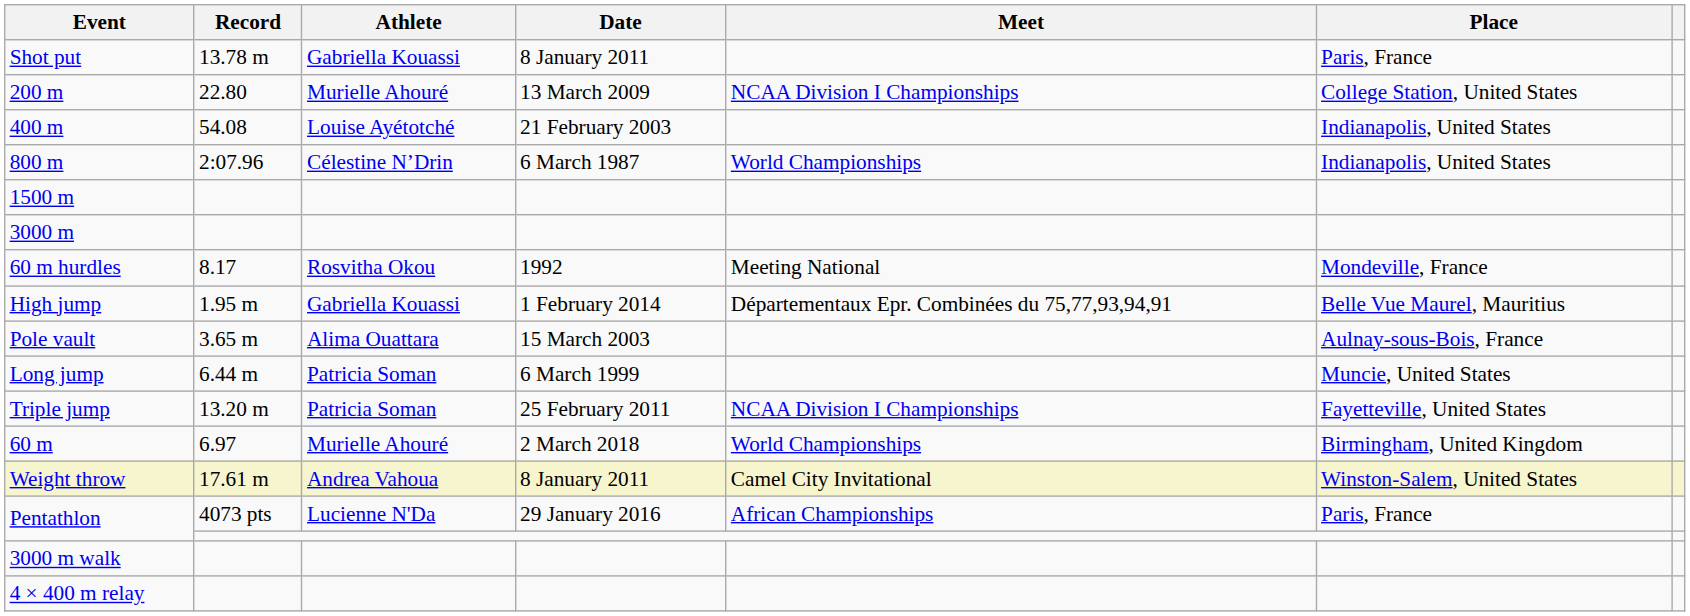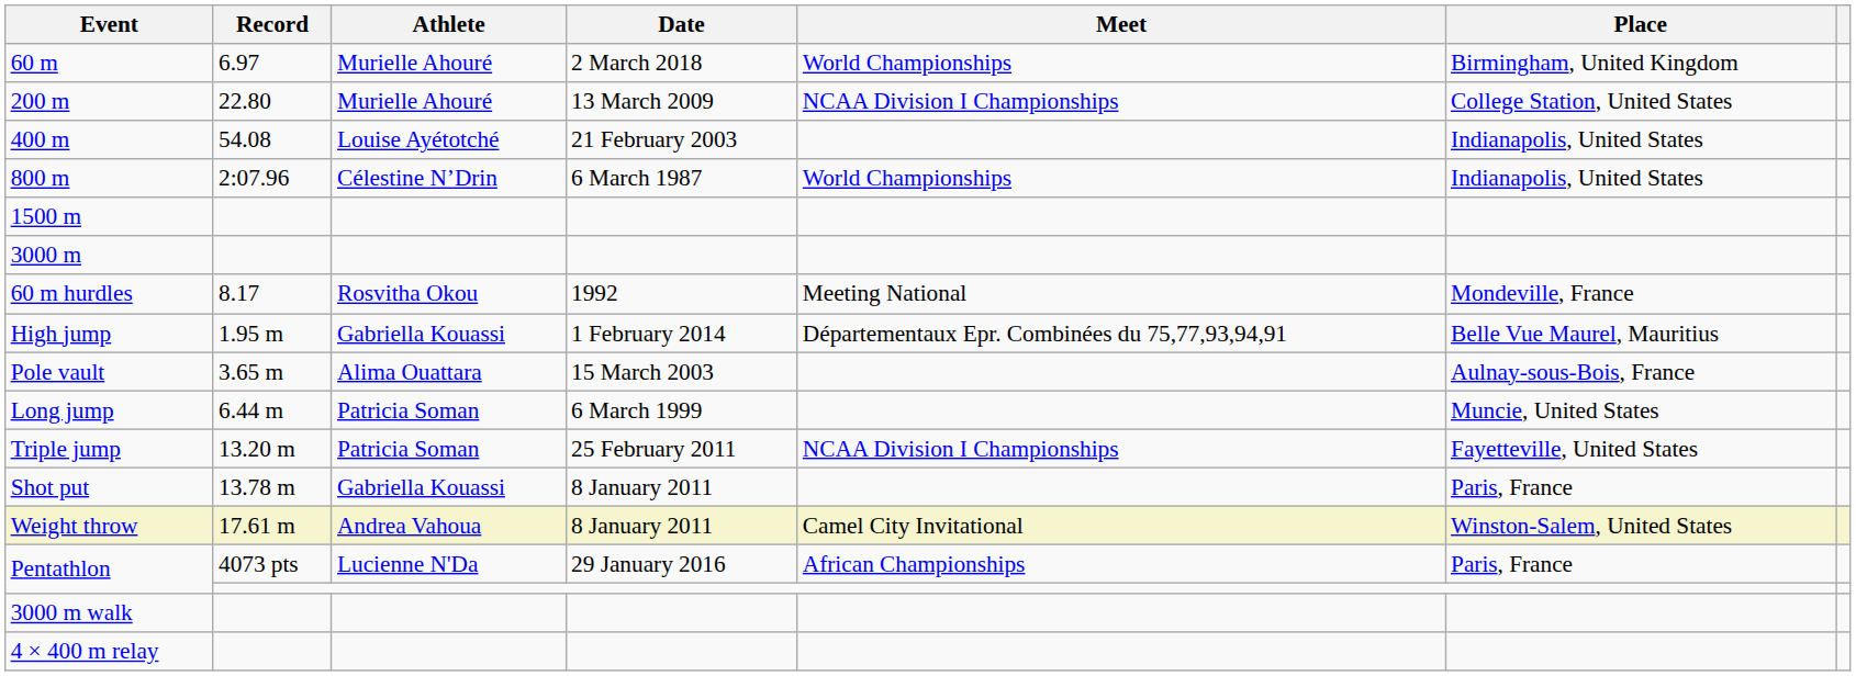 <table class="wikitable" style="font-size:95%; width: 95%;">
 <tr>
 <th>Event</th>
 <th>Record</th>
 <th>Athlete</th>
 <th>Date</th>
 <th>Meet</th>
 <th>Place</th>
 <th></th>
 </tr>
 <tr>
-<td><a href='#'>Shot put</a></td>
-<td>13.78 m</td>
-<td><a href='#'>Gabriella Kouassi</a></td>
-<td>8 January 2011</td>
-<td></td>
-<td><a href='#'>Paris</a>, France</td>
+<td><a href='#'>60 m</a></td>
+<td>6.97</td>
+<td><a href='#'>Murielle Ahouré</a></td>
+<td>2 March 2018</td>
+<td><a href='#'>World Championships</a></td>
+<td><a href='#'>Birmingham</a>, United Kingdom</td>
 <td></td>
 </tr>
 <tr>
 <td><a href='#'>200 m</a></td>
 <td>22.80</td>
 <td><a href='#'>Murielle Ahouré</a></td>
 <td>13 March 2009</td>
 <td><a href='#'>NCAA Division I Championships</a></td>
 <td><a href='#'>College Station</a>, United States</td>
 <td></td>
 </tr>
 <tr>
 <td><a href='#'>400 m</a></td>
 <td>54.08</td>
 <td><a href='#'>Louise Ayétotché</a></td>
 <td>21 February 2003</td>
 <td></td>
 <td><a href='#'>Indianapolis</a>, United States</td>
 <td></td>
 </tr>
 <tr>
 <td><a href='#'>800 m</a></td>
 <td>2:07.96</td>
 <td><a href='#'>Célestine NʼDrin</a></td>
 <td>6 March 1987</td>
 <td><a href='#'>World Championships</a></td>
 <td><a href='#'>Indianapolis</a>, United States</td>
 <td></td>
 </tr>
 <tr>
 <td><a href='#'>1500 m</a></td>
 <td></td>
 <td></td>
 <td></td>
 <td></td>
 <td></td>
 <td></td>
 </tr>
 <tr>
 <td><a href='#'>3000 m</a></td>
 <td></td>
 <td></td>
 <td></td>
 <td></td>
 <td></td>
 <td></td>
 </tr>
 <tr>
 <td><a href='#'>60 m hurdles</a></td>
 <td>8.17</td>
 <td><a href='#'>Rosvitha Okou</a></td>
 <td>1992</td>
 <td>Meeting National</td>
 <td><a href='#'>Mondeville</a>, France</td>
 <td></td>
 </tr>
 <tr>
 <td><a href='#'>High jump</a></td>
 <td>1.95 m</td>
 <td><a href='#'>Gabriella Kouassi</a></td>
 <td>1 February 2014</td>
 <td>Départementaux Epr. Combinées du 75,77,93,94,91</td>
 <td><a href='#'>Belle Vue Maurel</a>, Mauritius</td>
 <td></td>
 </tr>
 <tr>
 <td><a href='#'>Pole vault</a></td>
 <td>3.65 m</td>
 <td><a href='#'>Alima Ouattara</a></td>
 <td>15 March 2003</td>
 <td></td>
 <td><a href='#'>Aulnay-sous-Bois</a>, France</td>
 <td></td>
 </tr>
 <tr>
 <td><a href='#'>Long jump</a></td>
 <td>6.44 m</td>
 <td><a href='#'>Patricia Soman</a></td>
 <td>6 March 1999</td>
 <td></td>
 <td><a href='#'>Muncie</a>, United States</td>
 <td></td>
 </tr>
 <tr>
 <td><a href='#'>Triple jump</a></td>
 <td>13.20 m</td>
 <td><a href='#'>Patricia Soman</a></td>
 <td>25 February 2011</td>
 <td><a href='#'>NCAA Division I Championships</a></td>
 <td><a href='#'>Fayetteville</a>, United States</td>
 <td></td>
 </tr>
 <tr>
-<td><a href='#'>60 m</a></td>
-<td>6.97</td>
-<td><a href='#'>Murielle Ahouré</a></td>
-<td>2 March 2018</td>
-<td><a href='#'>World Championships</a></td>
-<td><a href='#'>Birmingham</a>, United Kingdom</td>
+<td><a href='#'>Shot put</a></td>
+<td>13.78 m</td>
+<td><a href='#'>Gabriella Kouassi</a></td>
+<td>8 January 2011</td>
+<td></td>
+<td><a href='#'>Paris</a>, France</td>
 <td></td>
 </tr>
 <tr style="background:#f6F5CE;">
 <td><a href='#'>Weight throw</a></td>
 <td>17.61 m</td>
 <td><a href='#'>Andrea Vahoua</a></td>
 <td>8 January 2011</td>
 <td>Camel City Invitational</td>
 <td><a href='#'>Winston-Salem</a>, United States</td>
 <td></td>
 </tr>
 <tr>
 <td rowspan=2><a href='#'>Pentathlon</a></td>
 <td>4073 pts</td>
 <td><a href='#'>Lucienne N'Da</a></td>
 <td>29 January 2016</td>
 <td><a href='#'>African Championships</a></td>
 <td><a href='#'>Paris</a>, France</td>
 <td></td>
 </tr>
 <tr>
 <td colspan=5></td>
 <td></td>
 </tr>
 <tr>
 <td><a href='#'>3000 m walk</a></td>
 <td></td>
 <td></td>
 <td></td>
 <td></td>
 <td></td>
 <td></td>
 </tr>
 <tr>
 <td><a href='#'>4 × 400 m relay</a></td>
 <td></td>
 <td></td>
 <td></td>
 <td></td>
 <td></td>
 <td></td>
 </tr>
 </table>
